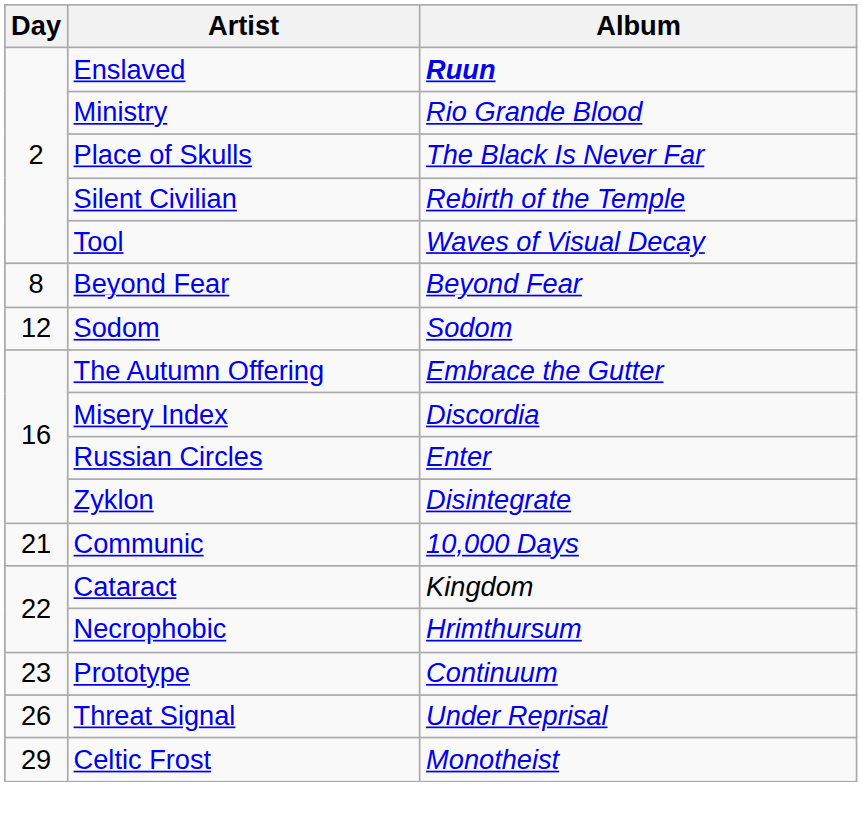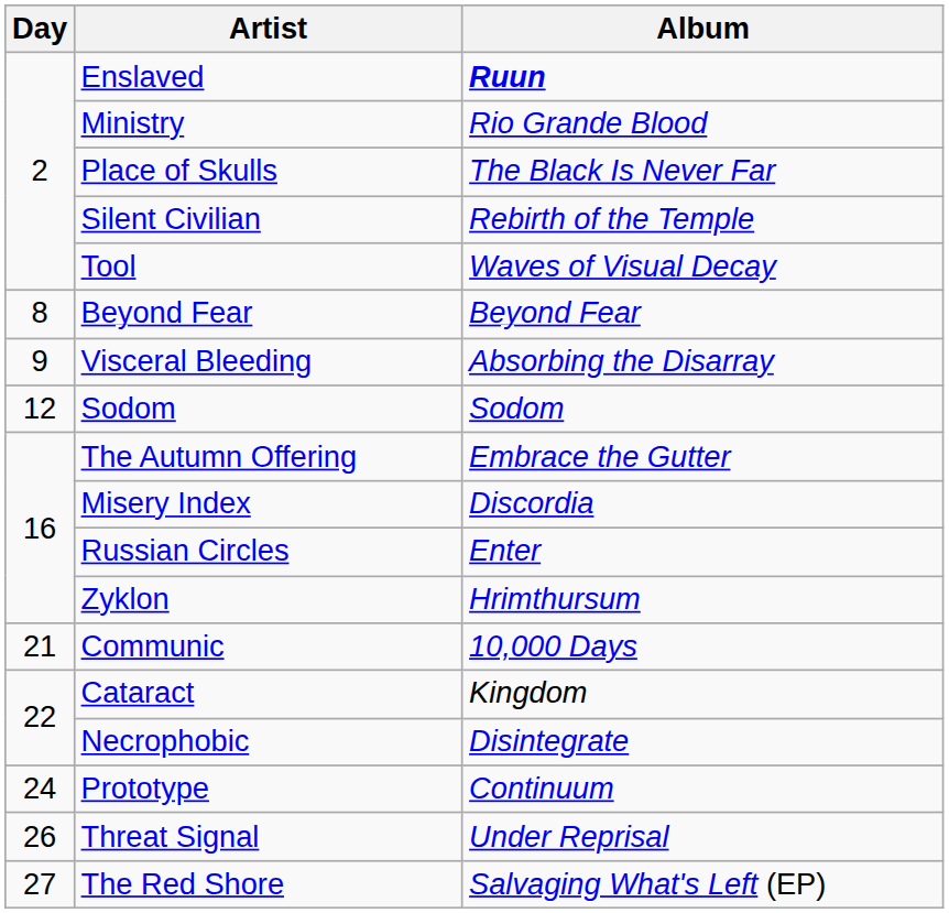 <table class="wikitable" border="1">
 <tr>
 <th>Day</th>
 <th width="200">Artist</th>
 <th width="250">Album</th>
 </tr>
 <tr>
 <td align="center" rowspan="5">2</td>
 <td><a href='#'>Enslaved</a></td>
 <td><strong><em><a href='#'>Ruun</a></em></strong></td>
 </tr>
 <tr>
 <td><a href='#'>Ministry</a></td>
 <td><em><a href='#'>Rio Grande Blood</a></em></td>
 </tr>
 <tr>
 <td><a href='#'>Place of Skulls</a></td>
 <td><em><a href='#'>The Black Is Never Far</a></em></td>
 </tr>
 <tr>
 <td><a href='#'>Silent Civilian</a></td>
 <td><em><a href='#'>Rebirth of the Temple</a></em></td>
 </tr>
 <tr>
 <td><a href='#'>Tool</a></td>
 <td><em><a href='#'>Waves of Visual Decay</a></em></td>
 </tr>
 <tr>
 <td align="center" rowspan="1">8</td>
 <td><a href='#'>Beyond Fear</a></td>
 <td><em><a href='#'>Beyond Fear</a></em></td>
 </tr>
 <tr>
+<td align="center" rowspan="1">9</td>
+<td><a href='#'>Visceral Bleeding</a></td>
+<td><em><a href='#'>Absorbing the Disarray</a></em></td>
+</tr>
+<tr>
 <td align="center" rowspan="1">12</td>
 <td><a href='#'>Sodom</a></td>
 <td><em><a href='#'>Sodom</a></em></td>
 </tr>
 <tr>
 <td align="center" rowspan="4">16</td>
 <td><a href='#'>The Autumn Offering</a></td>
 <td><em><a href='#'>Embrace the Gutter</a></em></td>
 </tr>
 <tr>
 <td><a href='#'>Misery Index</a></td>
 <td><em><a href='#'>Discordia</a></em></td>
 </tr>
 <tr>
 <td><a href='#'>Russian Circles</a></td>
 <td><em><a href='#'>Enter</a></em></td>
 </tr>
 <tr>
 <td><a href='#'>Zyklon</a></td>
-<td><em><a href='#'>Disintegrate</a></em></td>
+<td><em><a href='#'>Hrimthursum</a></em></td>
 </tr>
 <tr>
 <td align="center" rowspan="1">21</td>
 <td><a href='#'>Communic</a></td>
 <td><em><a href='#'>10,000 Days</a></em></td>
 </tr>
 <tr>
 <td align="center" rowspan="2">22</td>
 <td><a href='#'>Cataract</a></td>
 <td><em>Kingdom</em></td>
 </tr>
 <tr>
 <td><a href='#'>Necrophobic</a></td>
-<td><em><a href='#'>Hrimthursum</a></em></td>
+<td><em><a href='#'>Disintegrate</a></em></td>
 </tr>
 <tr>
-<td align="center" rowspan="1">23</td>
+<td align="center" rowspan="1">24</td>
 <td><a href='#'>Prototype</a></td>
 <td><em><a href='#'>Continuum</a></em></td>
 </tr>
 <tr>
 <td align="center" rowspan="1">26</td>
 <td><a href='#'>Threat Signal</a></td>
 <td><em><a href='#'>Under Reprisal</a></em></td>
 </tr>
 <tr>
-<td align="center" rowspan="1">29</td>
-<td><a href='#'>Celtic Frost</a></td>
-<td><em><a href='#'>Monotheist</a></em></td>
+<td align="center" rowspan="1">27</td>
+<td><a href='#'>The Red Shore</a></td>
+<td><em><a href='#'>Salvaging What's Left</a></em> (EP)</td>
 </tr>
 </table>
